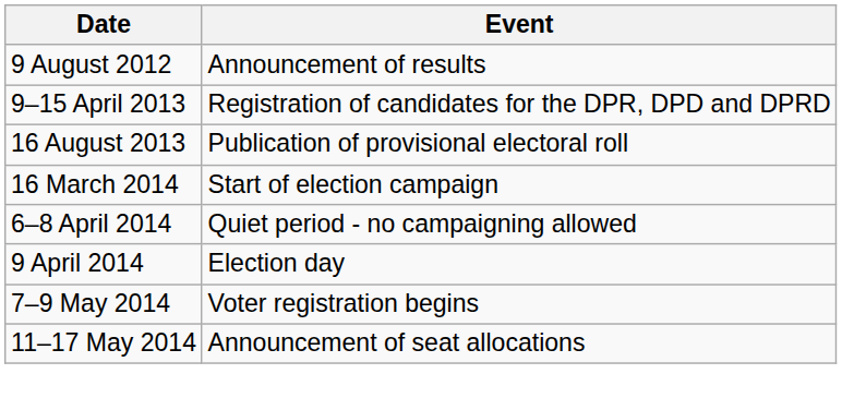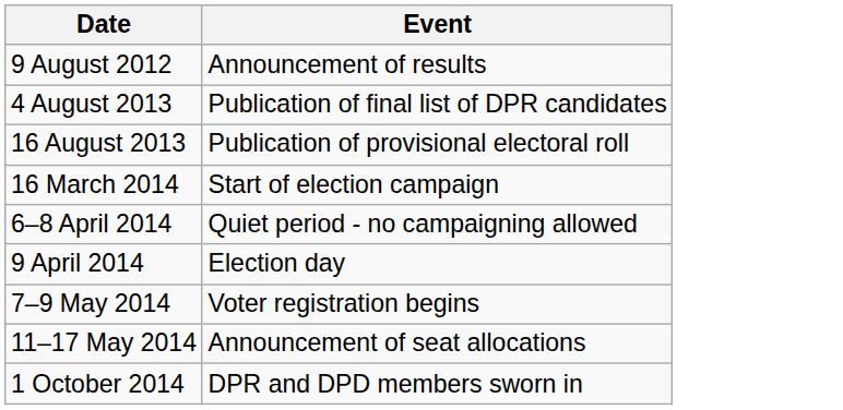 <table class="wikitable">
 <tr>
 <th>Date</th>
 <th>Event</th>
 </tr>
 <tr>
 <td>9 August 2012</td>
 <td>Announcement of results</td>
 </tr>
 <tr>
-<td>9–15 April 2013</td>
-<td>Registration of candidates for the DPR, DPD and DPRD</td>
+<td>4 August 2013</td>
+<td>Publication of final list of DPR candidates</td>
 </tr>
 <tr>
 <td>16 August 2013</td>
 <td>Publication of provisional electoral roll</td>
 </tr>
 <tr>
 <td>16 March 2014</td>
 <td>Start of election campaign</td>
 </tr>
 <tr>
 <td>6–8 April 2014</td>
 <td>Quiet period - no campaigning allowed</td>
 </tr>
 <tr>
 <td>9 April 2014</td>
 <td>Election day</td>
 </tr>
 <tr>
 <td>7–9 May 2014</td>
 <td>Voter registration begins</td>
 </tr>
 <tr>
 <td>11–17 May 2014</td>
 <td>Announcement of seat allocations</td>
 </tr>
+<tr>
+<td>1 October 2014</td>
+<td>DPR and DPD members sworn in</td>
+</tr>
 </table>
